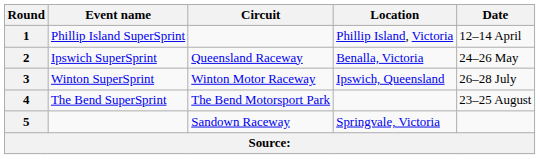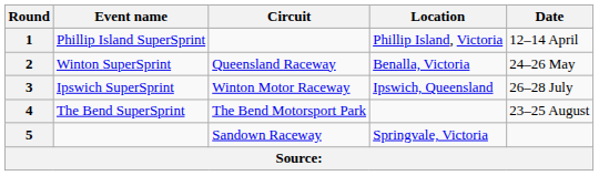 <table class="wikitable" style="font-size: 85%">
 <tr>
 <th>Round</th>
 <th>Event name</th>
 <th>Circuit</th>
 <th>Location</th>
 <th>Date</th>
 </tr>
 <tr>
 <th>1</th>
 <td><a href='#'>Phillip Island SuperSprint</a></td>
 <td></td>
 <td><a href='#'>Phillip Island</a>, <a href='#'>Victoria</a></td>
 <td>12–14 April</td>
 </tr>
 <tr>
 <th>2</th>
-<td><a href='#'>Ipswich SuperSprint</a></td>
+<td><a href='#'>Winton SuperSprint</a></td>
 <td> <a href='#'>Queensland Raceway</a></td>
 <td><a href='#'>Benalla, Victoria</a></td>
 <td>24–26 May</td>
 </tr>
 <tr>
 <th>3</th>
-<td><a href='#'>Winton SuperSprint</a></td>
+<td><a href='#'>Ipswich SuperSprint</a></td>
 <td> <a href='#'>Winton Motor Raceway</a></td>
 <td><a href='#'>Ipswich, Queensland</a></td>
 <td>26–28 July</td>
 </tr>
 <tr>
 <th>4</th>
 <td><a href='#'>The Bend SuperSprint</a></td>
 <td> <a href='#'>The Bend Motorsport Park</a></td>
 <td></td>
 <td>23–25 August</td>
 </tr>
 <tr>
 <th>5</th>
 <td></td>
 <td> <a href='#'>Sandown Raceway</a></td>
 <td><a href='#'>Springvale, Victoria</a></td>
 <td></td>
 </tr>
 <tr>
 <th colspan="5"><strong>Source:</strong></th>
 </tr>
 </table>
